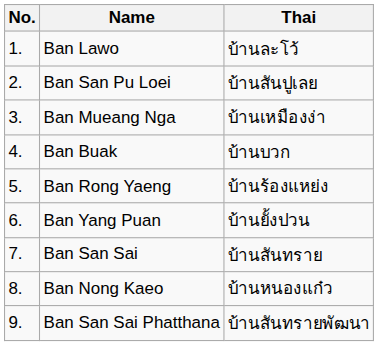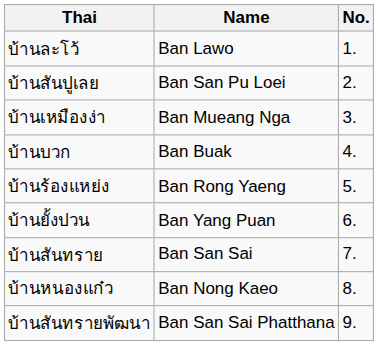 <table class="wikitable sortable">
 <tr>
+<th>Thai</th>
+<th>Name</th>
 <th>No.</th>
-<th>Name</th>
-<th>Thai</th>
 </tr>
 <tr>
+<td>บ้านละโว้</td>
+<td>Ban Lawo</td>
 <td>1.</td>
-<td>Ban Lawo</td>
-<td>บ้านละโว้</td>
 </tr>
 <tr>
+<td>บ้านสันปูเลย</td>
+<td>Ban San Pu Loei</td>
 <td>2.</td>
-<td>Ban San Pu Loei</td>
-<td>บ้านสันปูเลย</td>
 </tr>
 <tr>
+<td>บ้านเหมืองง่า</td>
+<td>Ban Mueang Nga</td>
 <td>3.</td>
-<td>Ban Mueang Nga</td>
-<td>บ้านเหมืองง่า</td>
 </tr>
 <tr>
+<td>บ้านบวก</td>
+<td>Ban Buak</td>
 <td>4.</td>
-<td>Ban Buak</td>
-<td>บ้านบวก</td>
 </tr>
 <tr>
+<td>บ้านร้องแหย่ง</td>
+<td>Ban Rong Yaeng</td>
 <td>5.</td>
-<td>Ban Rong Yaeng</td>
-<td>บ้านร้องแหย่ง</td>
 </tr>
 <tr>
+<td>บ้านยั้งปวน</td>
+<td>Ban Yang Puan</td>
 <td>6.</td>
-<td>Ban Yang Puan</td>
-<td>บ้านยั้งปวน</td>
 </tr>
 <tr>
+<td>บ้านสันทราย</td>
+<td>Ban San Sai</td>
 <td>7.</td>
-<td>Ban San Sai</td>
-<td>บ้านสันทราย</td>
 </tr>
 <tr>
+<td>บ้านหนองแก๋ว</td>
+<td>Ban Nong Kaeo</td>
 <td>8.</td>
-<td>Ban Nong Kaeo</td>
-<td>บ้านหนองแก๋ว</td>
 </tr>
 <tr>
+<td>บ้านสันทรายพัฒนา</td>
+<td>Ban San Sai Phatthana</td>
 <td>9.</td>
-<td>Ban San Sai Phatthana</td>
-<td>บ้านสันทรายพัฒนา</td>
 </tr>
 </table>
